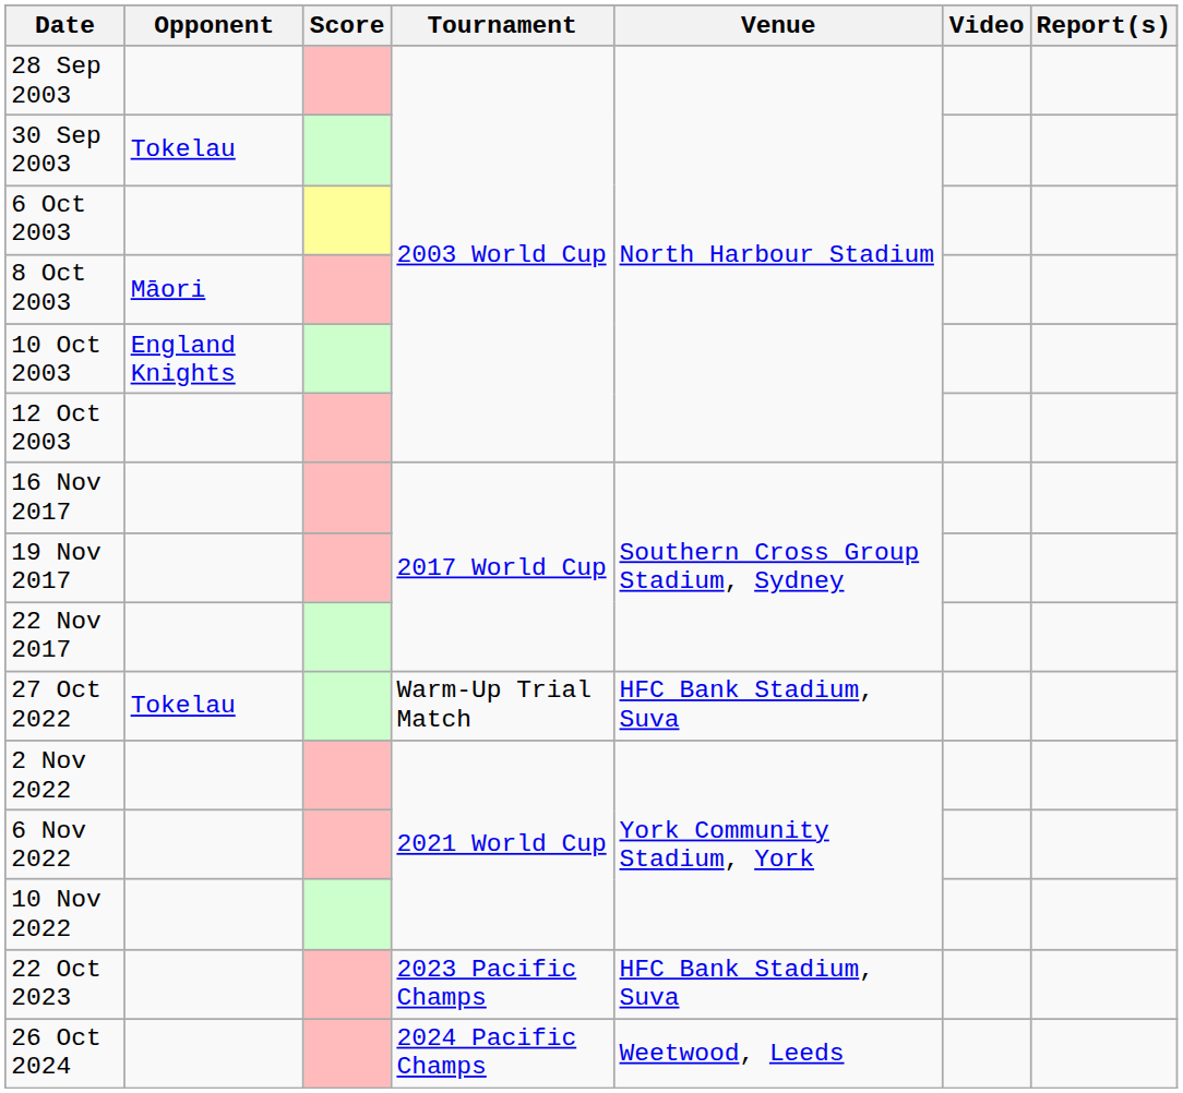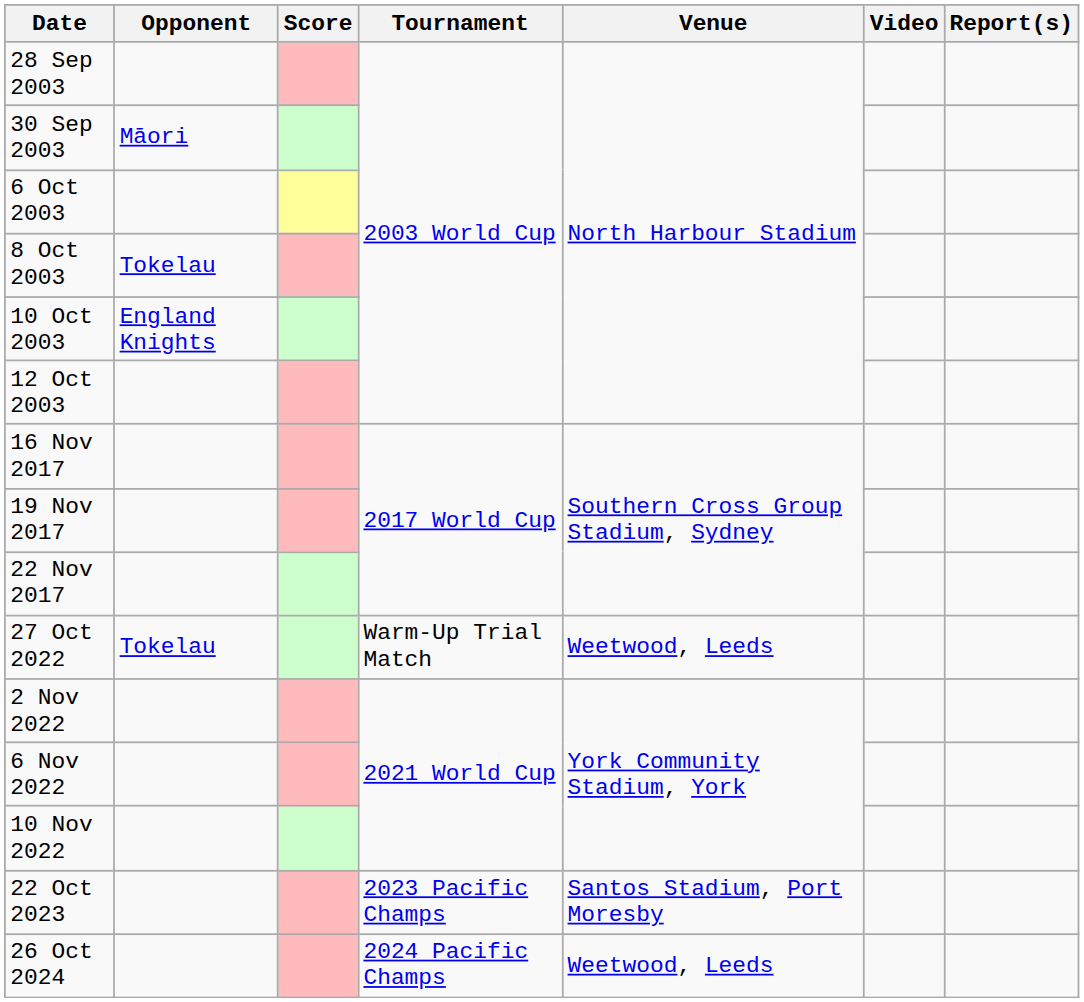 <table class=wikitable>
 <tr>
 <th>Date</th>
 <th>Opponent</th>
 <th>Score</th>
 <th>Tournament</th>
 <th>Venue</th>
 <th>Video</th>
 <th>Report(s)</th>
 </tr>
 <tr>
 <td>28 Sep 2003</td>
 <td></td>
 <td bgcolor="#FFBBBB"></td>
 <td rowspan=6><a href='#'>2003 World Cup</a></td>
 <td rowspan=6> <a href='#'>North Harbour Stadium</a></td>
 <td align=center></td>
 <td align=center></td>
 </tr>
 <tr>
 <td>30 Sep 2003</td>
-<td> <a href='#'>Tokelau</a></td>
+<td> <a href='#'>Māori</a></td>
 <td bgcolor="#CCFFCC"></td>
 <td align=center></td>
 <td align=center></td>
 </tr>
 <tr>
 <td>6 Oct 2003</td>
 <td></td>
 <td bgcolor="#FFFF99"></td>
 <td align=center></td>
 <td align=center></td>
 </tr>
 <tr>
 <td>8 Oct 2003</td>
-<td> <a href='#'>Māori</a></td>
+<td> <a href='#'>Tokelau</a></td>
 <td bgcolor="#FFBBBB"></td>
 <td align=center></td>
 <td align=center></td>
 </tr>
 <tr>
 <td>10 Oct 2003</td>
 <td> <a href='#'>England Knights</a></td>
 <td bgcolor="#CCFFCC"></td>
 <td align=center></td>
 <td align=center></td>
 </tr>
 <tr>
 <td>12 Oct 2003</td>
 <td></td>
 <td bgcolor="#FFBBBB"></td>
 <td align=center></td>
 <td align=center></td>
 </tr>
 <tr>
 <td>16 Nov 2017</td>
 <td></td>
 <td bgcolor="#FFBBBB"></td>
 <td rowspan=3><a href='#'>2017 World Cup</a></td>
 <td rowspan=3> <a href='#'>Southern Cross Group Stadium</a>, <a href='#'>Sydney</a></td>
 <td align=center></td>
 <td align=center></td>
 </tr>
 <tr>
 <td>19 Nov 2017</td>
 <td></td>
 <td bgcolor="#FFBBBB"></td>
 <td align=center></td>
 <td align=center></td>
 </tr>
 <tr>
 <td>22 Nov 2017</td>
 <td></td>
 <td bgcolor="#CCFFCC"></td>
 <td align=center></td>
 <td align=center></td>
 </tr>
 <tr>
 <td>27 Oct 2022</td>
 <td> <a href='#'>Tokelau</a></td>
 <td bgcolor="#CCFFCC"></td>
 <td>Warm-Up Trial Match</td>
-<td> <a href='#'>HFC Bank Stadium</a>, <a href='#'>Suva</a></td>
+<td> <a href='#'>Weetwood</a>, <a href='#'>Leeds</a></td>
 <td align=center></td>
 <td align=center></td>
 </tr>
 <tr>
 <td>2 Nov 2022</td>
 <td></td>
 <td bgcolor="#FFBBBB"></td>
 <td rowspan=3><a href='#'>2021 World Cup</a></td>
 <td rowspan=3> <a href='#'>York Community Stadium</a>, <a href='#'>York</a></td>
 <td align=center></td>
 <td align=center></td>
 </tr>
 <tr>
 <td>6 Nov 2022</td>
 <td></td>
 <td bgcolor="#FFBBBB"></td>
 <td align=center></td>
 <td align=center></td>
 </tr>
 <tr>
 <td>10 Nov 2022</td>
 <td></td>
 <td bgcolor="#CCFFCC"></td>
 <td align=center></td>
 <td align=center></td>
 </tr>
 <tr>
 <td>22 Oct 2023</td>
 <td></td>
 <td bgcolor="#FFBBBB"></td>
 <td><a href='#'>2023 Pacific Champs</a></td>
-<td> <a href='#'>HFC Bank Stadium</a>, <a href='#'>Suva</a></td>
+<td> <a href='#'>Santos Stadium</a>, <a href='#'>Port Moresby</a></td>
 <td align=center></td>
 <td align=center></td>
 </tr>
 <tr>
 <td>26 Oct 2024</td>
 <td></td>
 <td bgcolor="#FFBBBB"></td>
 <td><a href='#'>2024 Pacific Champs</a></td>
 <td> <a href='#'>Weetwood</a>, <a href='#'>Leeds</a></td>
 <td align=center></td>
 <td align=center></td>
 </tr>
 </table>
